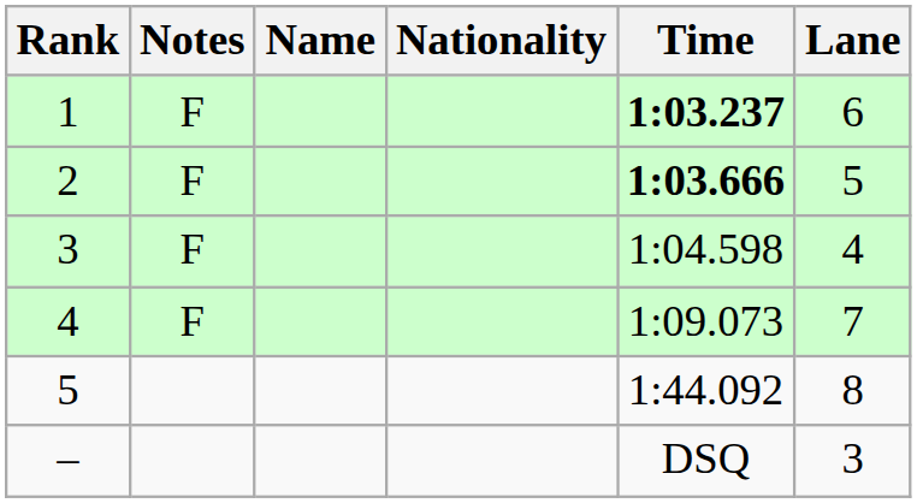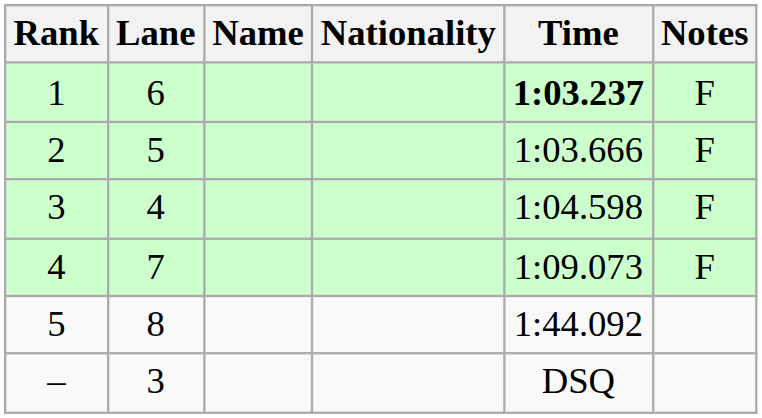 <table class="wikitable sortable" style="text-align:center">
 <tr>
 <th>Rank</th>
-<th>Notes</th>
+<th>Lane</th>
 <th>Name</th>
 <th>Nationality</th>
 <th>Time</th>
-<th>Lane</th>
+<th>Notes</th>
 </tr>
 <tr bgcolor=ccffcc>
 <td>1</td>
-<td>F</td>
+<td>6</td>
 <td align=left></td>
 <td align=left></td>
 <td><strong>1:03.237</strong></td>
-<td>6</td>
+<td>F</td>
 </tr>
 <tr bgcolor=ccffcc>
 <td>2</td>
-<td>F</td>
+<td>5</td>
 <td align=left></td>
 <td align=left></td>
-<td><strong>1:03.666</strong></td>
-<td>5</td>
+<td>1:03.666</td>
+<td>F</td>
 </tr>
 <tr bgcolor=ccffcc>
 <td>3</td>
-<td>F</td>
+<td>4</td>
 <td align=left></td>
 <td align=left></td>
 <td>1:04.598</td>
-<td>4</td>
+<td>F</td>
 </tr>
 <tr bgcolor=ccffcc>
 <td>4</td>
-<td>F</td>
+<td>7</td>
 <td align=left></td>
 <td align=left></td>
 <td>1:09.073</td>
-<td>7</td>
+<td>F</td>
 </tr>
 <tr>
 <td>5</td>
-<td></td>
+<td>8</td>
 <td align=left></td>
 <td align=left></td>
 <td>1:44.092</td>
-<td>8</td>
+<td></td>
 </tr>
 <tr>
 <td>–</td>
-<td></td>
+<td>3</td>
 <td align=left></td>
 <td align=left></td>
 <td>DSQ</td>
-<td>3</td>
+<td></td>
 </tr>
 </table>
